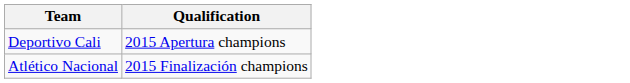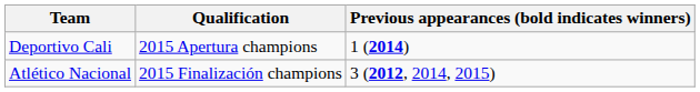 <table class="wikitable">
 <tr>
 <th>Team</th>
 <th>Qualification</th>
+<th>Previous appearances (bold indicates winners)</th>
 </tr>
 <tr>
 <td><a href='#'>Deportivo Cali</a></td>
 <td><a href='#'>2015 Apertura</a> champions</td>
+<td>1 (<strong><a href='#'>2014</a></strong>)</td>
 </tr>
 <tr>
 <td><a href='#'>Atlético Nacional</a></td>
 <td><a href='#'>2015 Finalización</a> champions</td>
+<td>3 (<strong><a href='#'>2012</a></strong>, <a href='#'>2014</a>, <a href='#'>2015</a>)</td>
 </tr>
 </table>
